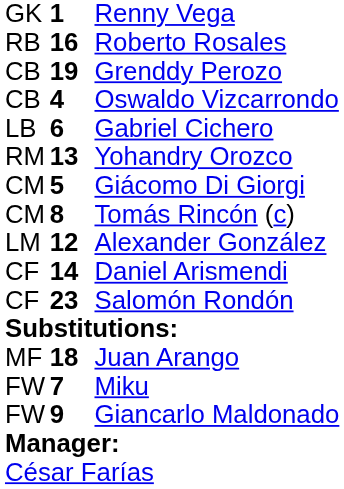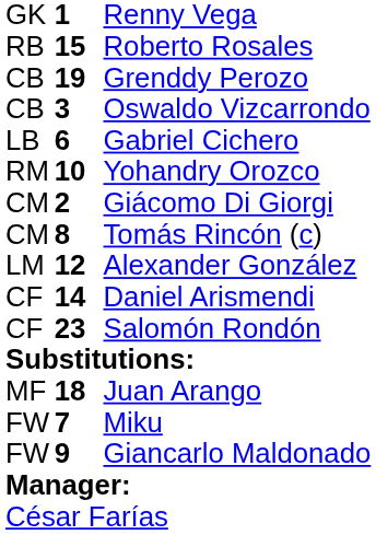 <table style="font-size: 90%" cellspacing="0" cellpadding="0" align="center">
 <tr>
 <th width=25></th>
 <th width=25></th>
 </tr>
 <tr>
 <td>GK</td>
 <td><strong>1</strong></td>
 <td><a href='#'>Renny Vega</a></td>
 </tr>
 <tr>
 <td>RB</td>
-<td><strong>16</strong></td>
+<td><strong>15</strong></td>
 <td><a href='#'>Roberto Rosales</a></td>
 </tr>
 <tr>
 <td>CB</td>
 <td><strong>19</strong></td>
 <td><a href='#'>Grenddy Perozo</a></td>
 <td></td>
 </tr>
 <tr>
 <td>CB</td>
-<td><strong>4</strong></td>
+<td><strong>3</strong></td>
 <td><a href='#'>Oswaldo Vizcarrondo</a></td>
 </tr>
 <tr>
 <td>LB</td>
 <td><strong>6</strong></td>
 <td><a href='#'>Gabriel Cichero</a></td>
 </tr>
 <tr>
 <td>RM</td>
-<td><strong>13</strong></td>
+<td><strong>10</strong></td>
 <td><a href='#'>Yohandry Orozco</a></td>
 <td></td>
 <td></td>
 </tr>
 <tr>
 <td>CM</td>
-<td><strong>5</strong></td>
+<td><strong>2</strong></td>
 <td><a href='#'>Giácomo Di Giorgi</a></td>
 </tr>
 <tr>
 <td>CM</td>
 <td><strong>8</strong></td>
 <td><a href='#'>Tomás Rincón</a> (<a href='#'>c</a>)</td>
 </tr>
 <tr>
 <td>LM</td>
 <td><strong>12</strong></td>
 <td><a href='#'>Alexander González</a></td>
 <td></td>
 <td></td>
 </tr>
 <tr>
 <td>CF</td>
 <td><strong>14</strong></td>
 <td><a href='#'>Daniel Arismendi</a></td>
 <td></td>
 <td></td>
 </tr>
 <tr>
 <td>CF</td>
 <td><strong>23</strong></td>
 <td><a href='#'>Salomón Rondón</a></td>
 </tr>
 <tr>
 <td colspan=3><strong>Substitutions:</strong></td>
 </tr>
 <tr>
 <td>MF</td>
 <td><strong>18</strong></td>
 <td><a href='#'>Juan Arango</a></td>
 <td></td>
 <td></td>
 </tr>
 <tr>
 <td>FW</td>
 <td><strong>7</strong></td>
 <td><a href='#'>Miku</a></td>
 <td></td>
 <td></td>
 </tr>
 <tr>
 <td>FW</td>
 <td><strong>9</strong></td>
 <td><a href='#'>Giancarlo Maldonado</a></td>
 <td></td>
 <td></td>
 </tr>
 <tr>
 <td colspan=3><strong>Manager:</strong></td>
 </tr>
 <tr>
 <td colspan=3><a href='#'>César Farías</a></td>
 </tr>
 </table>
